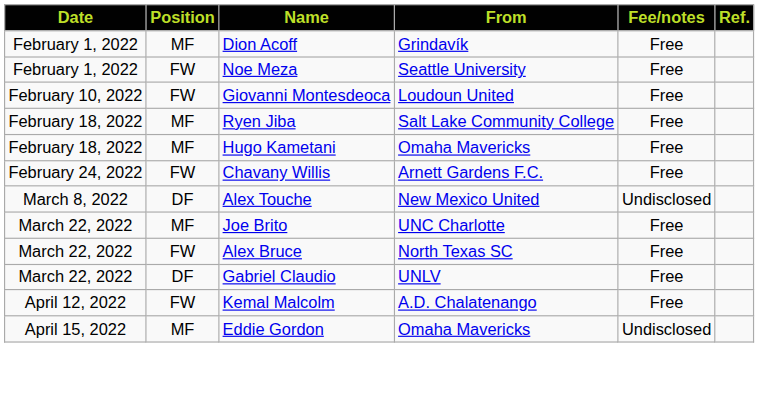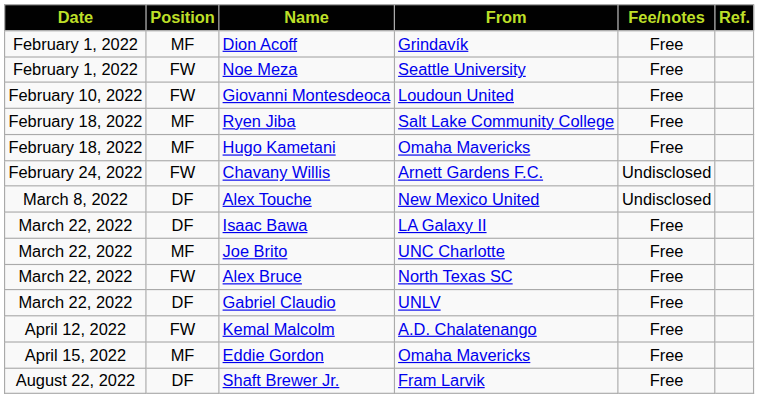 <table class="wikitable" style="text-align:center; font-size:90%; ">
 <tr>
 <th style="background:#010101; color:#BDDF28;">Date</th>
 <th style="background:#010101; color:#BDDF28;">Position</th>
 <th style="background:#010101; color:#BDDF28;">Name</th>
 <th style="background:#010101; color:#BDDF28;">From</th>
 <th style="background:#010101; color:#BDDF28;">Fee/notes</th>
 <th style="background:#010101; color:#BDDF28;">Ref.</th>
 </tr>
 <tr>
 <td>February 1, 2022</td>
 <td>MF</td>
 <td align="left"> <a href='#'>Dion Acoff</a></td>
 <td align="left"> <a href='#'>Grindavík</a></td>
 <td>Free</td>
 <td></td>
 </tr>
 <tr>
 <td>February 1, 2022</td>
 <td>FW</td>
 <td align="left"> <a href='#'>Noe Meza</a></td>
 <td align="left"> <a href='#'>Seattle University</a></td>
 <td>Free</td>
 <td></td>
 </tr>
 <tr>
 <td>February 10, 2022</td>
 <td>FW</td>
 <td align="left"> <a href='#'>Giovanni Montesdeoca</a></td>
 <td align="left"> <a href='#'>Loudoun United</a></td>
 <td>Free</td>
 <td></td>
 </tr>
 <tr>
 <td>February 18, 2022</td>
 <td>MF</td>
 <td align="left"> <a href='#'>Ryen Jiba</a></td>
 <td align="left"> <a href='#'>Salt Lake Community College</a></td>
 <td>Free</td>
 <td></td>
 </tr>
 <tr>
 <td>February 18, 2022</td>
 <td>MF</td>
 <td align="left"> <a href='#'>Hugo Kametani</a></td>
 <td align="left"> <a href='#'>Omaha Mavericks</a></td>
 <td>Free</td>
 <td></td>
 </tr>
 <tr>
 <td>February 24, 2022</td>
 <td>FW</td>
 <td align="left"> <a href='#'>Chavany Willis</a></td>
 <td align="left"> <a href='#'>Arnett Gardens F.C.</a></td>
-<td>Free</td>
+<td>Undisclosed</td>
 <td></td>
 </tr>
 <tr>
 <td>March 8, 2022</td>
 <td>DF</td>
 <td align="left"> <a href='#'>Alex Touche</a></td>
 <td align="left"> <a href='#'>New Mexico United</a></td>
 <td>Undisclosed</td>
+<td></td>
+</tr>
+<tr>
+<td>March 22, 2022</td>
+<td>DF</td>
+<td align="left"> <a href='#'>Isaac Bawa</a></td>
+<td align="left"> <a href='#'>LA Galaxy II</a></td>
+<td>Free</td>
 <td></td>
 </tr>
 <tr>
 <td>March 22, 2022</td>
 <td>MF</td>
 <td align="left"> <a href='#'>Joe Brito</a></td>
 <td align="left"> <a href='#'>UNC Charlotte</a></td>
 <td>Free</td>
 <td></td>
 </tr>
 <tr>
 <td>March 22, 2022</td>
 <td>FW</td>
 <td align="left"> <a href='#'>Alex Bruce</a></td>
 <td align="left"> <a href='#'>North Texas SC</a></td>
 <td>Free</td>
 <td></td>
 </tr>
 <tr>
 <td>March 22, 2022</td>
 <td>DF</td>
 <td align="left"> <a href='#'>Gabriel Claudio</a></td>
 <td align="left"> <a href='#'>UNLV</a></td>
 <td>Free</td>
 <td></td>
 </tr>
 <tr>
 <td>April 12, 2022</td>
 <td>FW</td>
 <td align="left"> <a href='#'>Kemal Malcolm</a></td>
 <td align="left"> <a href='#'>A.D. Chalatenango</a></td>
 <td>Free</td>
 <td></td>
 </tr>
 <tr>
 <td>April 15, 2022</td>
 <td>MF</td>
 <td align="left"> <a href='#'>Eddie Gordon</a></td>
 <td align="left"> <a href='#'>Omaha Mavericks</a></td>
-<td>Undisclosed</td>
+<td>Free</td>
+<td></td>
+</tr>
+<tr>
+<td>August 22, 2022</td>
+<td>DF</td>
+<td align="left"> <a href='#'>Shaft Brewer Jr.</a></td>
+<td align="left"> <a href='#'>Fram Larvik</a></td>
+<td>Free</td>
 <td></td>
 </tr>
 </table>
